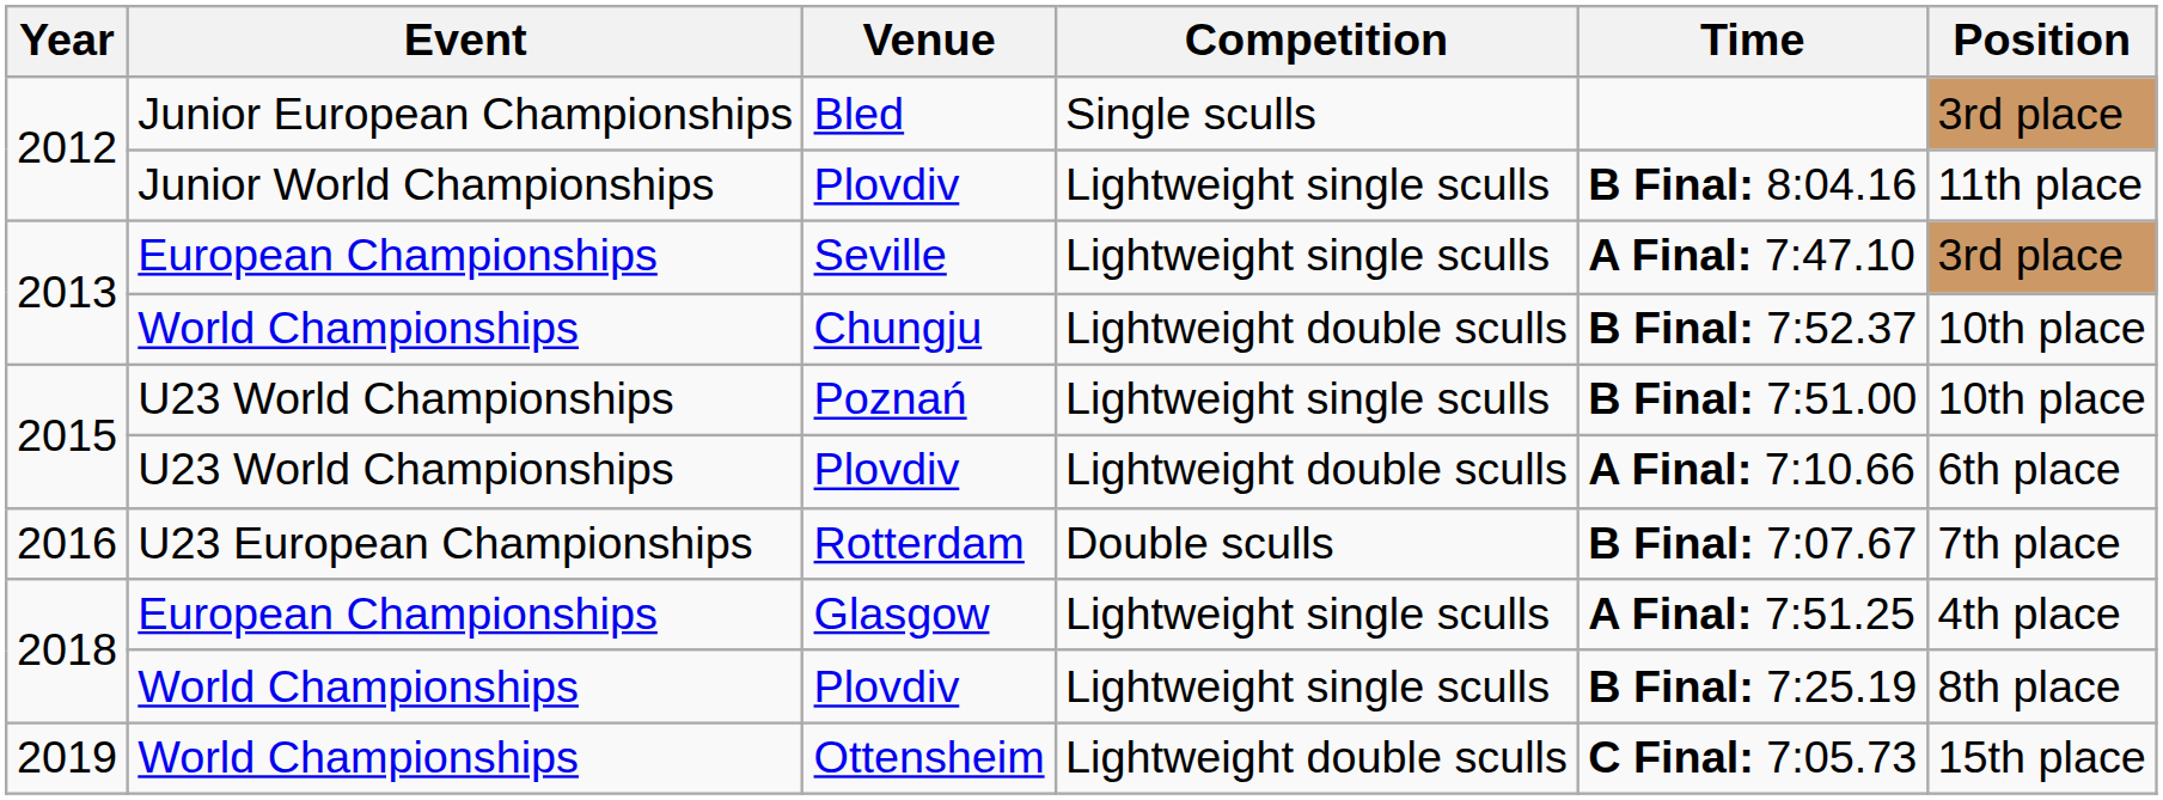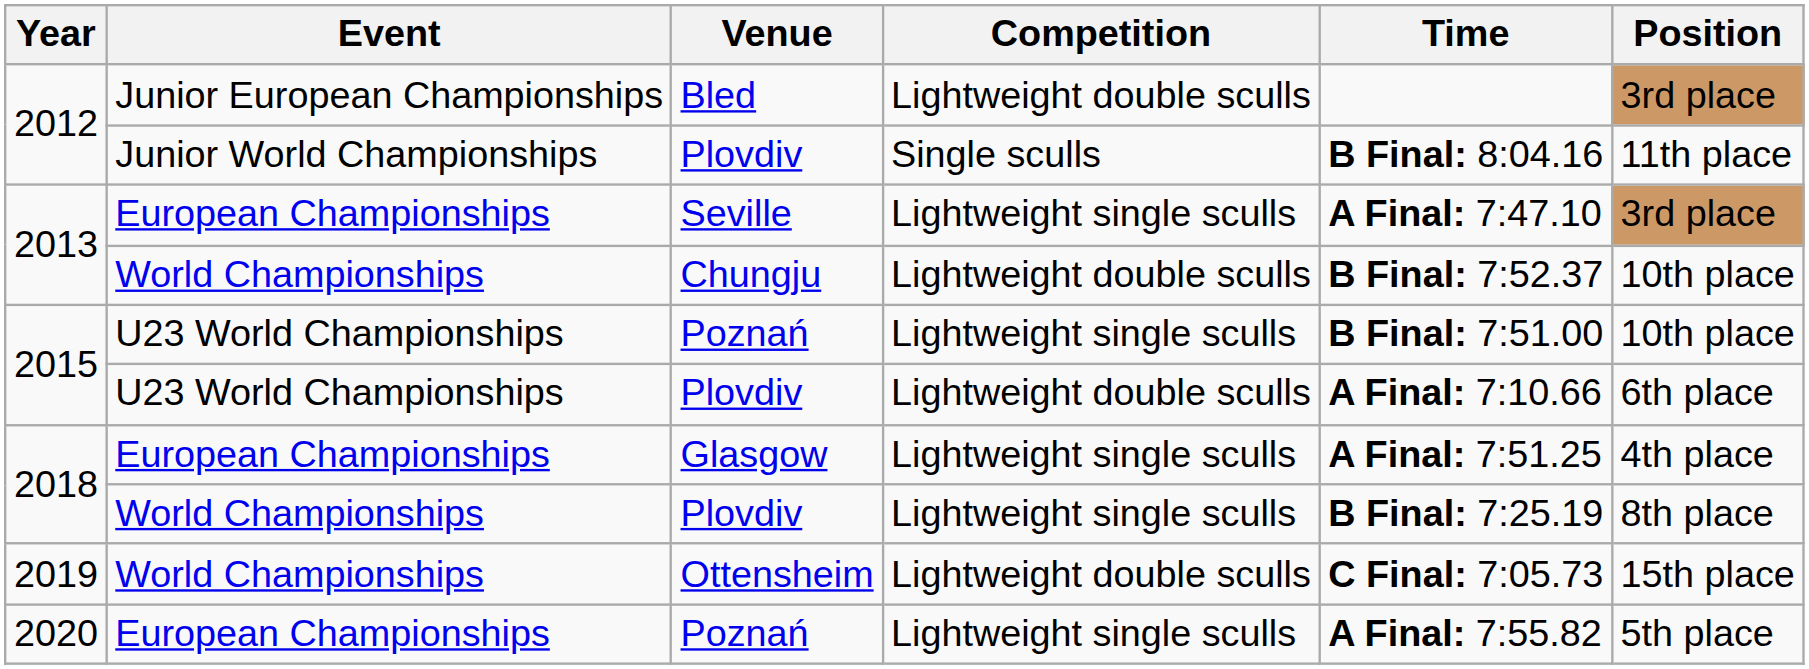 <table class="wikitable sortable">
 <tr>
 <th>Year</th>
 <th>Event</th>
 <th>Venue</th>
 <th>Competition</th>
 <th>Time</th>
 <th>Position</th>
 </tr>
 <tr>
 <td rowspan=2 align=center>2012</td>
 <td>Junior European Championships</td>
 <td> <a href='#'>Bled</a></td>
-<td>Single sculls</td>
+<td>Lightweight double sculls</td>
 <td></td>
 <td bgcolor=cc9966>3rd place</td>
 </tr>
 <tr>
 <td>Junior World Championships</td>
 <td> <a href='#'>Plovdiv</a></td>
-<td>Lightweight single sculls</td>
+<td>Single sculls</td>
 <td><strong>B Final:</strong> 8:04.16</td>
 <td>11th place</td>
 </tr>
 <tr>
 <td rowspan=2 align=center>2013</td>
 <td><a href='#'>European Championships</a></td>
 <td> <a href='#'>Seville</a></td>
 <td>Lightweight single sculls</td>
 <td><strong>A Final:</strong> 7:47.10</td>
 <td bgcolor=cc9966>3rd place</td>
 </tr>
 <tr>
 <td><a href='#'>World Championships</a></td>
 <td> <a href='#'>Chungju</a></td>
 <td>Lightweight double sculls</td>
 <td><strong>B Final:</strong> 7:52.37</td>
 <td>10th place</td>
 </tr>
 <tr>
 <td rowspan=2 align=center>2015</td>
 <td>U23 World Championships</td>
 <td> <a href='#'>Poznań</a></td>
 <td>Lightweight single sculls</td>
 <td><strong>B Final:</strong> 7:51.00</td>
 <td>10th place</td>
 </tr>
 <tr>
 <td>U23 World Championships</td>
 <td> <a href='#'>Plovdiv</a></td>
 <td>Lightweight double sculls</td>
 <td><strong>A Final:</strong> 7:10.66</td>
 <td>6th place</td>
 </tr>
 <tr>
-<td align=center>2016</td>
-<td>U23 European Championships</td>
-<td> <a href='#'>Rotterdam</a></td>
-<td>Double sculls</td>
-<td><strong>B Final:</strong> 7:07.67</td>
-<td>7th place</td>
-</tr>
-<tr>
 <td rowspan=2 align=center>2018</td>
 <td><a href='#'>European Championships</a></td>
 <td> <a href='#'>Glasgow</a></td>
 <td>Lightweight single sculls</td>
 <td><strong>A Final:</strong> 7:51.25</td>
 <td>4th place</td>
 </tr>
 <tr>
 <td><a href='#'>World Championships</a></td>
 <td> <a href='#'>Plovdiv</a></td>
 <td>Lightweight single sculls</td>
 <td><strong>B Final:</strong> 7:25.19</td>
 <td>8th place</td>
 </tr>
 <tr>
 <td align=center>2019</td>
 <td><a href='#'>World Championships</a></td>
 <td> <a href='#'>Ottensheim</a></td>
 <td>Lightweight double sculls</td>
 <td><strong>C Final:</strong> 7:05.73</td>
 <td>15th place</td>
 </tr>
+<tr>
+<td align=center>2020</td>
+<td><a href='#'>European Championships</a></td>
+<td> <a href='#'>Poznań</a></td>
+<td>Lightweight single sculls</td>
+<td><strong>A Final:</strong> 7:55.82</td>
+<td>5th place</td>
+</tr>
 </table>
